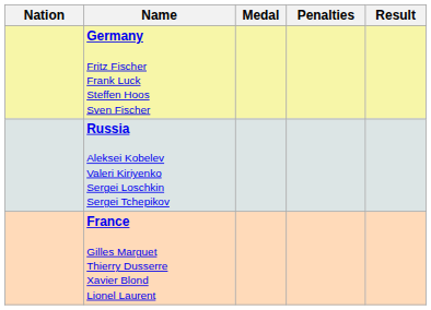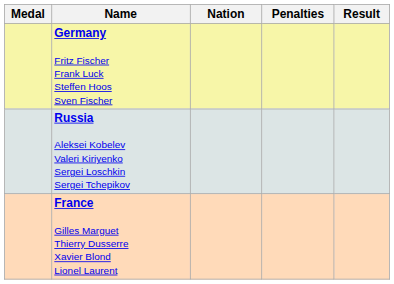 <table class=wikitable style="border:1px solid #AAAAAA;font-size:90%">
 <tr bgcolor="#E4E4E4">
+<th style="border-bottom:1px solid #AAAAAA" width=50>Medal</th>
+<th style="border-bottom:1px solid #AAAAAA" width=160>Name</th>
 <th style="border-bottom:1px solid #AAAAAA" width=80>Nation</th>
-<th style="border-bottom:1px solid #AAAAAA" width=160>Name</th>
-<th style="border-bottom:1px solid #AAAAAA" width=50>Medal</th>
 <th style="border-bottom:1px solid #AAAAAA" width=80>Penalties</th>
 <th style="border-bottom:1px solid #AAAAAA" width=60>Result</th>
 </tr>
 <tr bgcolor="#F7F6A8">
+<td align="center"></td>
+<td><strong><a href='#'>Germany</a></strong><br><br><small><a href='#'>Fritz Fischer</a><br><a href='#'>Frank Luck</a><br><a href='#'>Steffen Hoos</a><br><a href='#'>Sven Fischer</a></small></td>
 <td></td>
-<td><strong><a href='#'>Germany</a></strong><br><br><small><a href='#'>Fritz Fischer</a><br><a href='#'>Frank Luck</a><br><a href='#'>Steffen Hoos</a><br><a href='#'>Sven Fischer</a></small></td>
-<td align="center"></td>
 <td align="center"></td>
 <td align="center"></td>
 </tr>
 <tr bgcolor="#DCE5E5">
+<td align="center"></td>
+<td><strong><a href='#'>Russia</a></strong><br><br><small><a href='#'>Aleksei Kobelev</a><br><a href='#'>Valeri Kiriyenko</a><br><a href='#'>Sergei Loschkin</a><br><a href='#'>Sergei Tchepikov</a></small></td>
 <td> </td>
-<td><strong><a href='#'>Russia</a></strong><br><br><small><a href='#'>Aleksei Kobelev</a><br><a href='#'>Valeri Kiriyenko</a><br><a href='#'>Sergei Loschkin</a><br><a href='#'>Sergei Tchepikov</a></small></td>
-<td align="center"></td>
 <td align="center"></td>
 <td align="right"></td>
 </tr>
 <tr bgcolor="#FFDAB9">
+<td align="center"></td>
+<td><strong><a href='#'>France</a></strong><br><br><small><a href='#'>Gilles Marguet</a><br><a href='#'>Thierry Dusserre</a><br><a href='#'>Xavier Blond</a><br><a href='#'>Lionel Laurent</a></small></td>
 <td></td>
-<td><strong><a href='#'>France</a></strong><br><br><small><a href='#'>Gilles Marguet</a><br><a href='#'>Thierry Dusserre</a><br><a href='#'>Xavier Blond</a><br><a href='#'>Lionel Laurent</a></small></td>
-<td align="center"></td>
 <td align="center"></td>
 <td align="right"></td>
 </tr>
 </table>
